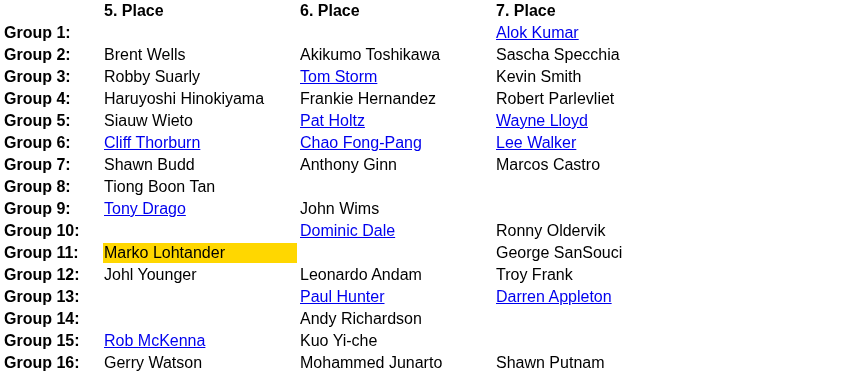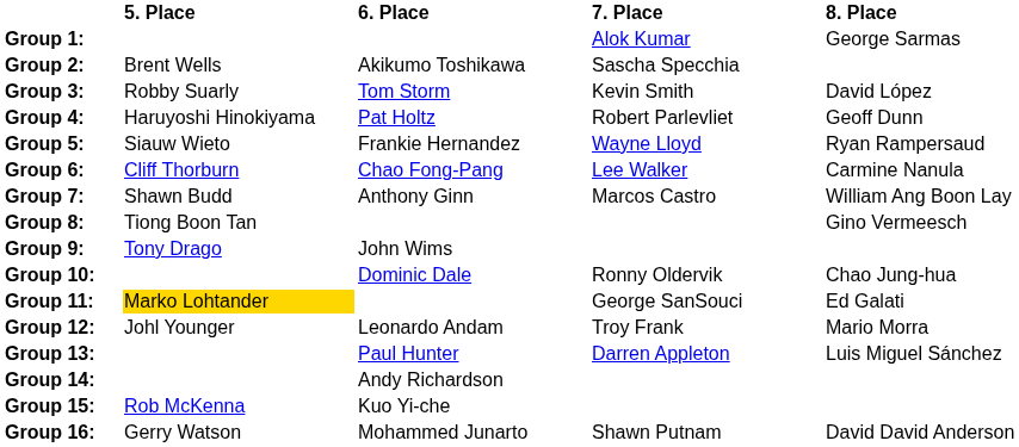 <table>
 <tr>
 <th style="width:6em"></th>
 <th style="width:12em; text-align:left;">5. Place</th>
 <th style="width:12em; text-align:left;">6. Place</th>
 <th style="width:12em; text-align:left;">7. Place</th>
+<th style="width:12em; text-align:left;">8. Place</th>
 </tr>
 <tr>
 <td><strong>Group 1:</strong></td>
 <td> </td>
 <td> </td>
 <td> <a href='#'>Alok Kumar</a></td>
+<td> George Sarmas</td>
 </tr>
 <tr>
 <td><strong>Group 2:</strong></td>
 <td> Brent Wells</td>
 <td> Akikumo Toshikawa</td>
 <td> Sascha Specchia</td>
+<td> </td>
 </tr>
 <tr>
 <td><strong>Group 3:</strong></td>
 <td> Robby Suarly</td>
 <td> <a href='#'>Tom Storm</a></td>
 <td> Kevin Smith</td>
+<td> David López</td>
 </tr>
 <tr>
 <td><strong>Group 4:</strong></td>
 <td> Haruyoshi Hinokiyama</td>
-<td> Frankie Hernandez</td>
+<td> <a href='#'>Pat Holtz</a></td>
 <td> Robert Parlevliet</td>
+<td> Geoff Dunn</td>
 </tr>
 <tr>
 <td><strong>Group 5:</strong></td>
 <td> Siauw Wieto</td>
-<td> <a href='#'>Pat Holtz</a></td>
+<td> Frankie Hernandez</td>
 <td> <a href='#'>Wayne Lloyd</a></td>
+<td> Ryan Rampersaud</td>
 </tr>
 <tr>
 <td><strong>Group 6:</strong></td>
 <td> <a href='#'>Cliff Thorburn</a></td>
 <td> <a href='#'>Chao Fong-Pang</a></td>
 <td> <a href='#'>Lee Walker</a></td>
+<td> Carmine Nanula</td>
 </tr>
 <tr>
 <td><strong>Group 7:</strong></td>
 <td> Shawn Budd</td>
 <td> Anthony Ginn</td>
 <td> Marcos Castro</td>
+<td> William Ang Boon Lay</td>
 </tr>
 <tr>
 <td><strong>Group 8:</strong></td>
 <td> Tiong Boon Tan</td>
 <td> </td>
 <td> </td>
+<td> Gino Vermeesch</td>
 </tr>
 <tr>
 <td><strong>Group 9:</strong></td>
 <td> <a href='#'>Tony Drago</a></td>
 <td> John Wims</td>
+<td> </td>
 <td> </td>
 </tr>
 <tr>
 <td><strong>Group 10:</strong></td>
 <td> </td>
 <td> <a href='#'>Dominic Dale</a></td>
 <td> Ronny Oldervik</td>
+<td> Chao Jung-hua</td>
 </tr>
 <tr>
 <td><strong>Group 11:</strong></td>
 <td style="background: gold;"> Marko Lohtander</td>
 <td> </td>
 <td> George SanSouci</td>
+<td> Ed Galati</td>
 </tr>
 <tr>
 <td><strong>Group 12:</strong></td>
 <td> Johl Younger</td>
 <td> Leonardo Andam</td>
 <td> Troy Frank</td>
+<td> Mario Morra</td>
 </tr>
 <tr>
 <td><strong>Group 13:</strong></td>
 <td> </td>
 <td> <a href='#'>Paul Hunter</a></td>
 <td> <a href='#'>Darren Appleton</a></td>
+<td> Luis Miguel Sánchez</td>
 </tr>
 <tr>
 <td><strong>Group 14:</strong></td>
 <td> </td>
 <td> Andy Richardson</td>
+<td> </td>
 <td> </td>
 </tr>
 <tr>
 <td><strong>Group 15:</strong></td>
 <td> <a href='#'>Rob McKenna</a></td>
 <td> Kuo Yi-che</td>
 <td> </td>
+<td> </td>
 </tr>
 <tr>
 <td><strong>Group 16:</strong></td>
 <td> Gerry Watson</td>
 <td> Mohammed Junarto</td>
 <td> Shawn Putnam</td>
+<td> David David Anderson</td>
 </tr>
 </table>
